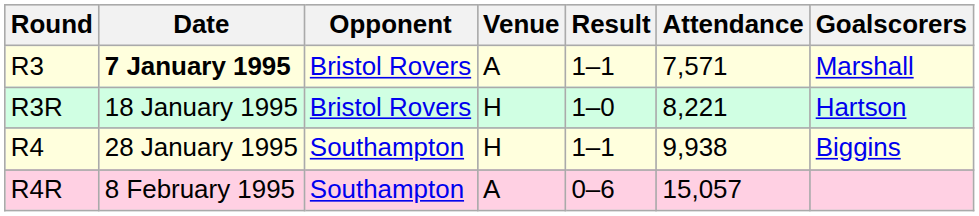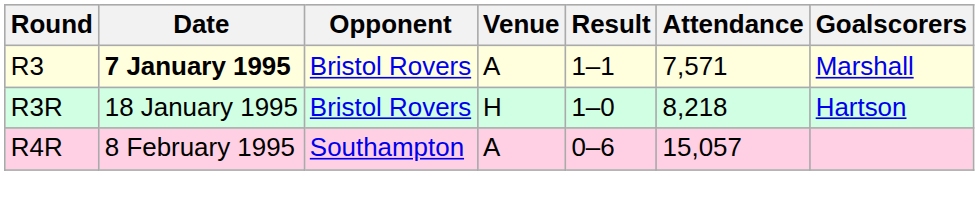 <table class="wikitable">
 <tr>
 <th>Round</th>
 <th>Date</th>
 <th>Opponent</th>
 <th>Venue</th>
 <th>Result</th>
 <th>Attendance</th>
 <th>Goalscorers</th>
 </tr>
 <tr style="background-color: #ffffdd;">
 <td>R3</td>
 <td><strong>7 January 1995</strong></td>
 <td><a href='#'>Bristol Rovers</a></td>
 <td>A</td>
 <td>1–1</td>
 <td>7,571</td>
 <td><a href='#'>Marshall</a></td>
 </tr>
 <tr style="background-color: #d0ffe3;">
 <td>R3R</td>
 <td>18 January 1995</td>
 <td><a href='#'>Bristol Rovers</a></td>
 <td>H</td>
 <td>1–0</td>
-<td>8,221</td>
+<td>8,218</td>
 <td><a href='#'>Hartson</a></td>
-</tr>
-<tr style="background-color: #ffffdd;">
-<td>R4</td>
-<td>28 January 1995</td>
-<td><a href='#'>Southampton</a></td>
-<td>H</td>
-<td>1–1</td>
-<td>9,938</td>
-<td><a href='#'>Biggins</a></td>
 </tr>
 <tr style="background-color: #ffd0e3;">
 <td>R4R</td>
 <td>8 February 1995</td>
 <td><a href='#'>Southampton</a></td>
 <td>A</td>
 <td>0–6</td>
 <td>15,057</td>
 <td></td>
 </tr>
 </table>
